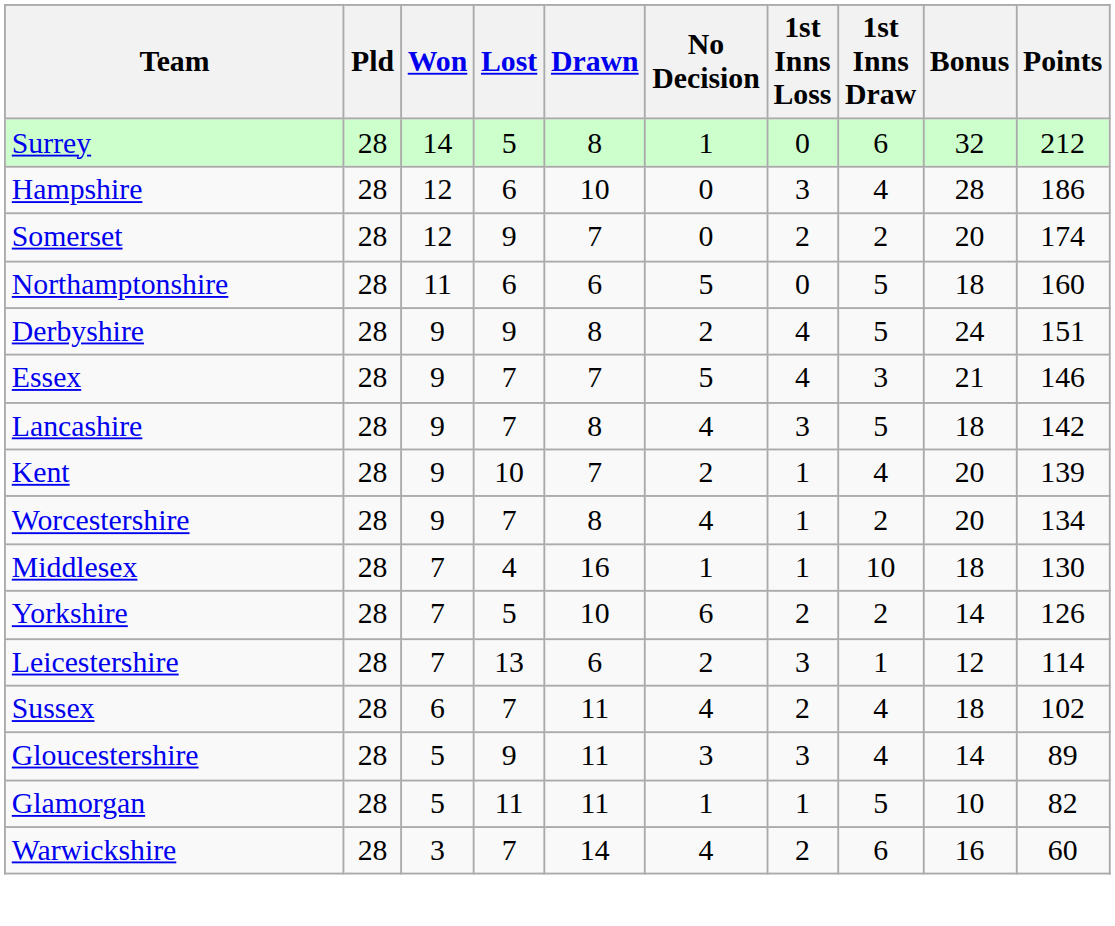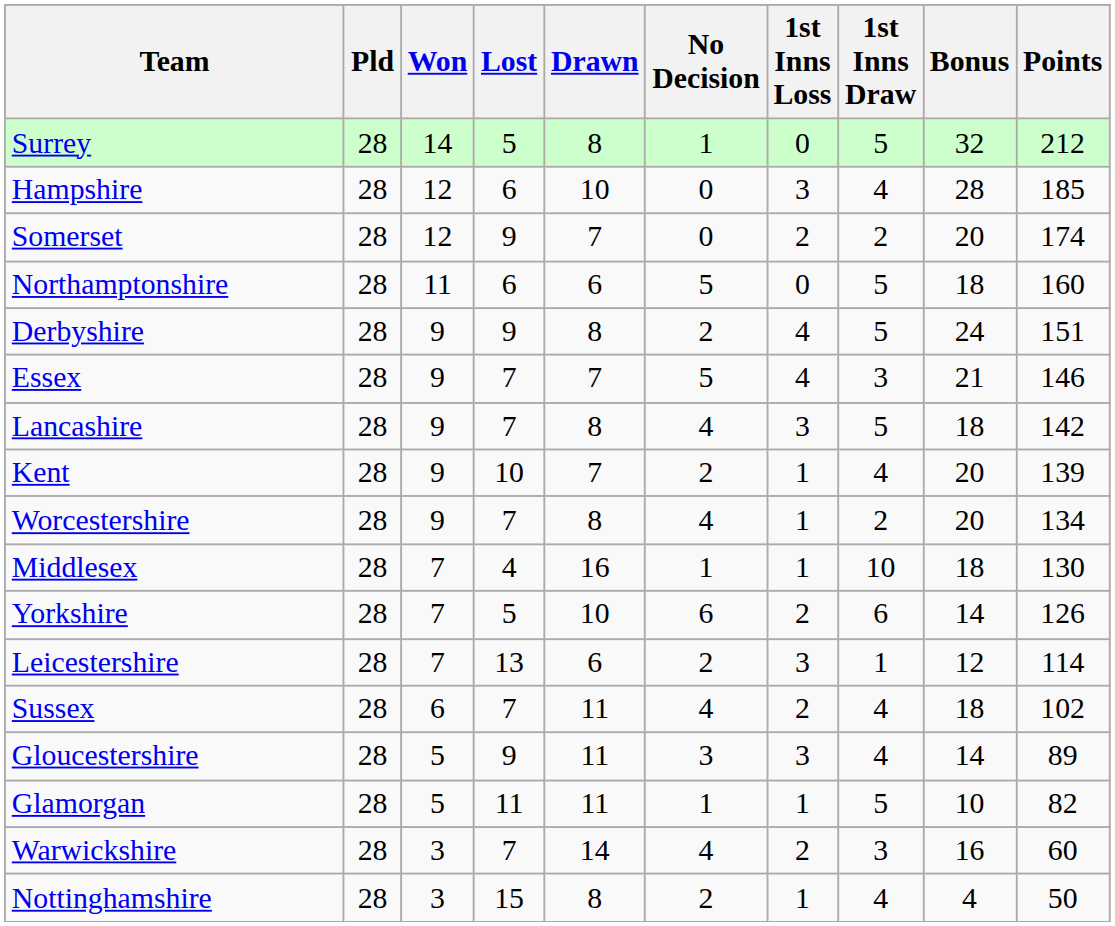 <table class="wikitable" style="text-align:center;">
 <tr>
 <th width=175>Team</th>
 <th width=20 abbr="Played">Pld</th>
 <th width=20 abbr="Won"><a href='#'>Won</a></th>
 <th width=20 abbr="Lost"><a href='#'>Lost</a></th>
 <th width=20 abbr="Drawn"><a href='#'>Drawn</a></th>
 <th width=20 abbr="ND">No Decision</th>
 <th width=20 abbr="1st L">1st Inns Loss</th>
 <th width=20 abbr="1st D">1st Inns Draw</th>
 <th width=20 abbr="Bonus Points">Bonus</th>
 <th width=20 abbr="Points">Points</th>
 </tr>
 <tr style="background:#ccffcc;">
 <td style="text-align:left;"><a href='#'>Surrey</a></td>
 <td>28</td>
 <td>14</td>
 <td>5</td>
 <td>8</td>
 <td>1</td>
 <td>0</td>
-<td>6</td>
+<td>5</td>
 <td>32</td>
 <td>212</td>
 </tr>
 <tr>
 <td style="text-align:left;"><a href='#'>Hampshire</a></td>
 <td>28</td>
 <td>12</td>
 <td>6</td>
 <td>10</td>
 <td>0</td>
 <td>3</td>
 <td>4</td>
 <td>28</td>
-<td>186</td>
+<td>185</td>
 </tr>
 <tr>
 <td style="text-align:left;"><a href='#'>Somerset</a></td>
 <td>28</td>
 <td>12</td>
 <td>9</td>
 <td>7</td>
 <td>0</td>
 <td>2</td>
 <td>2</td>
 <td>20</td>
 <td>174</td>
 </tr>
 <tr>
 <td style="text-align:left;"><a href='#'>Northamptonshire</a></td>
 <td>28</td>
 <td>11</td>
 <td>6</td>
 <td>6</td>
 <td>5</td>
 <td>0</td>
 <td>5</td>
 <td>18</td>
 <td>160</td>
 </tr>
 <tr>
 <td style="text-align:left;"><a href='#'>Derbyshire</a></td>
 <td>28</td>
 <td>9</td>
 <td>9</td>
 <td>8</td>
 <td>2</td>
 <td>4</td>
 <td>5</td>
 <td>24</td>
 <td>151</td>
 </tr>
 <tr>
 <td style="text-align:left;"><a href='#'>Essex</a></td>
 <td>28</td>
 <td>9</td>
 <td>7</td>
 <td>7</td>
 <td>5</td>
 <td>4</td>
 <td>3</td>
 <td>21</td>
 <td>146</td>
 </tr>
 <tr>
 <td style="text-align:left;"><a href='#'>Lancashire</a></td>
 <td>28</td>
 <td>9</td>
 <td>7</td>
 <td>8</td>
 <td>4</td>
 <td>3</td>
 <td>5</td>
 <td>18</td>
 <td>142</td>
 </tr>
 <tr>
 <td style="text-align:left;"><a href='#'>Kent</a></td>
 <td>28</td>
 <td>9</td>
 <td>10</td>
 <td>7</td>
 <td>2</td>
 <td>1</td>
 <td>4</td>
 <td>20</td>
 <td>139</td>
 </tr>
 <tr>
 <td style="text-align:left;"><a href='#'>Worcestershire</a></td>
 <td>28</td>
 <td>9</td>
 <td>7</td>
 <td>8</td>
 <td>4</td>
 <td>1</td>
 <td>2</td>
 <td>20</td>
 <td>134</td>
 </tr>
 <tr>
 <td style="text-align:left;"><a href='#'>Middlesex</a></td>
 <td>28</td>
 <td>7</td>
 <td>4</td>
 <td>16</td>
 <td>1</td>
 <td>1</td>
 <td>10</td>
 <td>18</td>
 <td>130</td>
 </tr>
 <tr>
 <td style="text-align:left;"><a href='#'>Yorkshire</a></td>
 <td>28</td>
 <td>7</td>
 <td>5</td>
 <td>10</td>
 <td>6</td>
 <td>2</td>
-<td>2</td>
+<td>6</td>
 <td>14</td>
 <td>126</td>
 </tr>
 <tr>
 <td style="text-align:left;"><a href='#'>Leicestershire</a></td>
 <td>28</td>
 <td>7</td>
 <td>13</td>
 <td>6</td>
 <td>2</td>
 <td>3</td>
 <td>1</td>
 <td>12</td>
 <td>114</td>
 </tr>
 <tr>
 <td style="text-align:left;"><a href='#'>Sussex</a></td>
 <td>28</td>
 <td>6</td>
 <td>7</td>
 <td>11</td>
 <td>4</td>
 <td>2</td>
 <td>4</td>
 <td>18</td>
 <td>102</td>
 </tr>
 <tr>
 <td style="text-align:left;"><a href='#'>Gloucestershire</a></td>
 <td>28</td>
 <td>5</td>
 <td>9</td>
 <td>11</td>
 <td>3</td>
 <td>3</td>
 <td>4</td>
 <td>14</td>
 <td>89</td>
 </tr>
 <tr>
 <td style="text-align:left;"><a href='#'>Glamorgan</a></td>
 <td>28</td>
 <td>5</td>
 <td>11</td>
 <td>11</td>
 <td>1</td>
 <td>1</td>
 <td>5</td>
 <td>10</td>
 <td>82</td>
 </tr>
 <tr>
 <td style="text-align:left;"><a href='#'>Warwickshire</a></td>
 <td>28</td>
 <td>3</td>
 <td>7</td>
 <td>14</td>
 <td>4</td>
 <td>2</td>
-<td>6</td>
+<td>3</td>
 <td>16</td>
 <td>60</td>
 </tr>
+<tr>
+<td style="text-align:left;"><a href='#'>Nottinghamshire</a></td>
+<td>28</td>
+<td>3</td>
+<td>15</td>
+<td>8</td>
+<td>2</td>
+<td>1</td>
+<td>4</td>
+<td>4</td>
+<td>50</td>
+</tr>
 </table>
